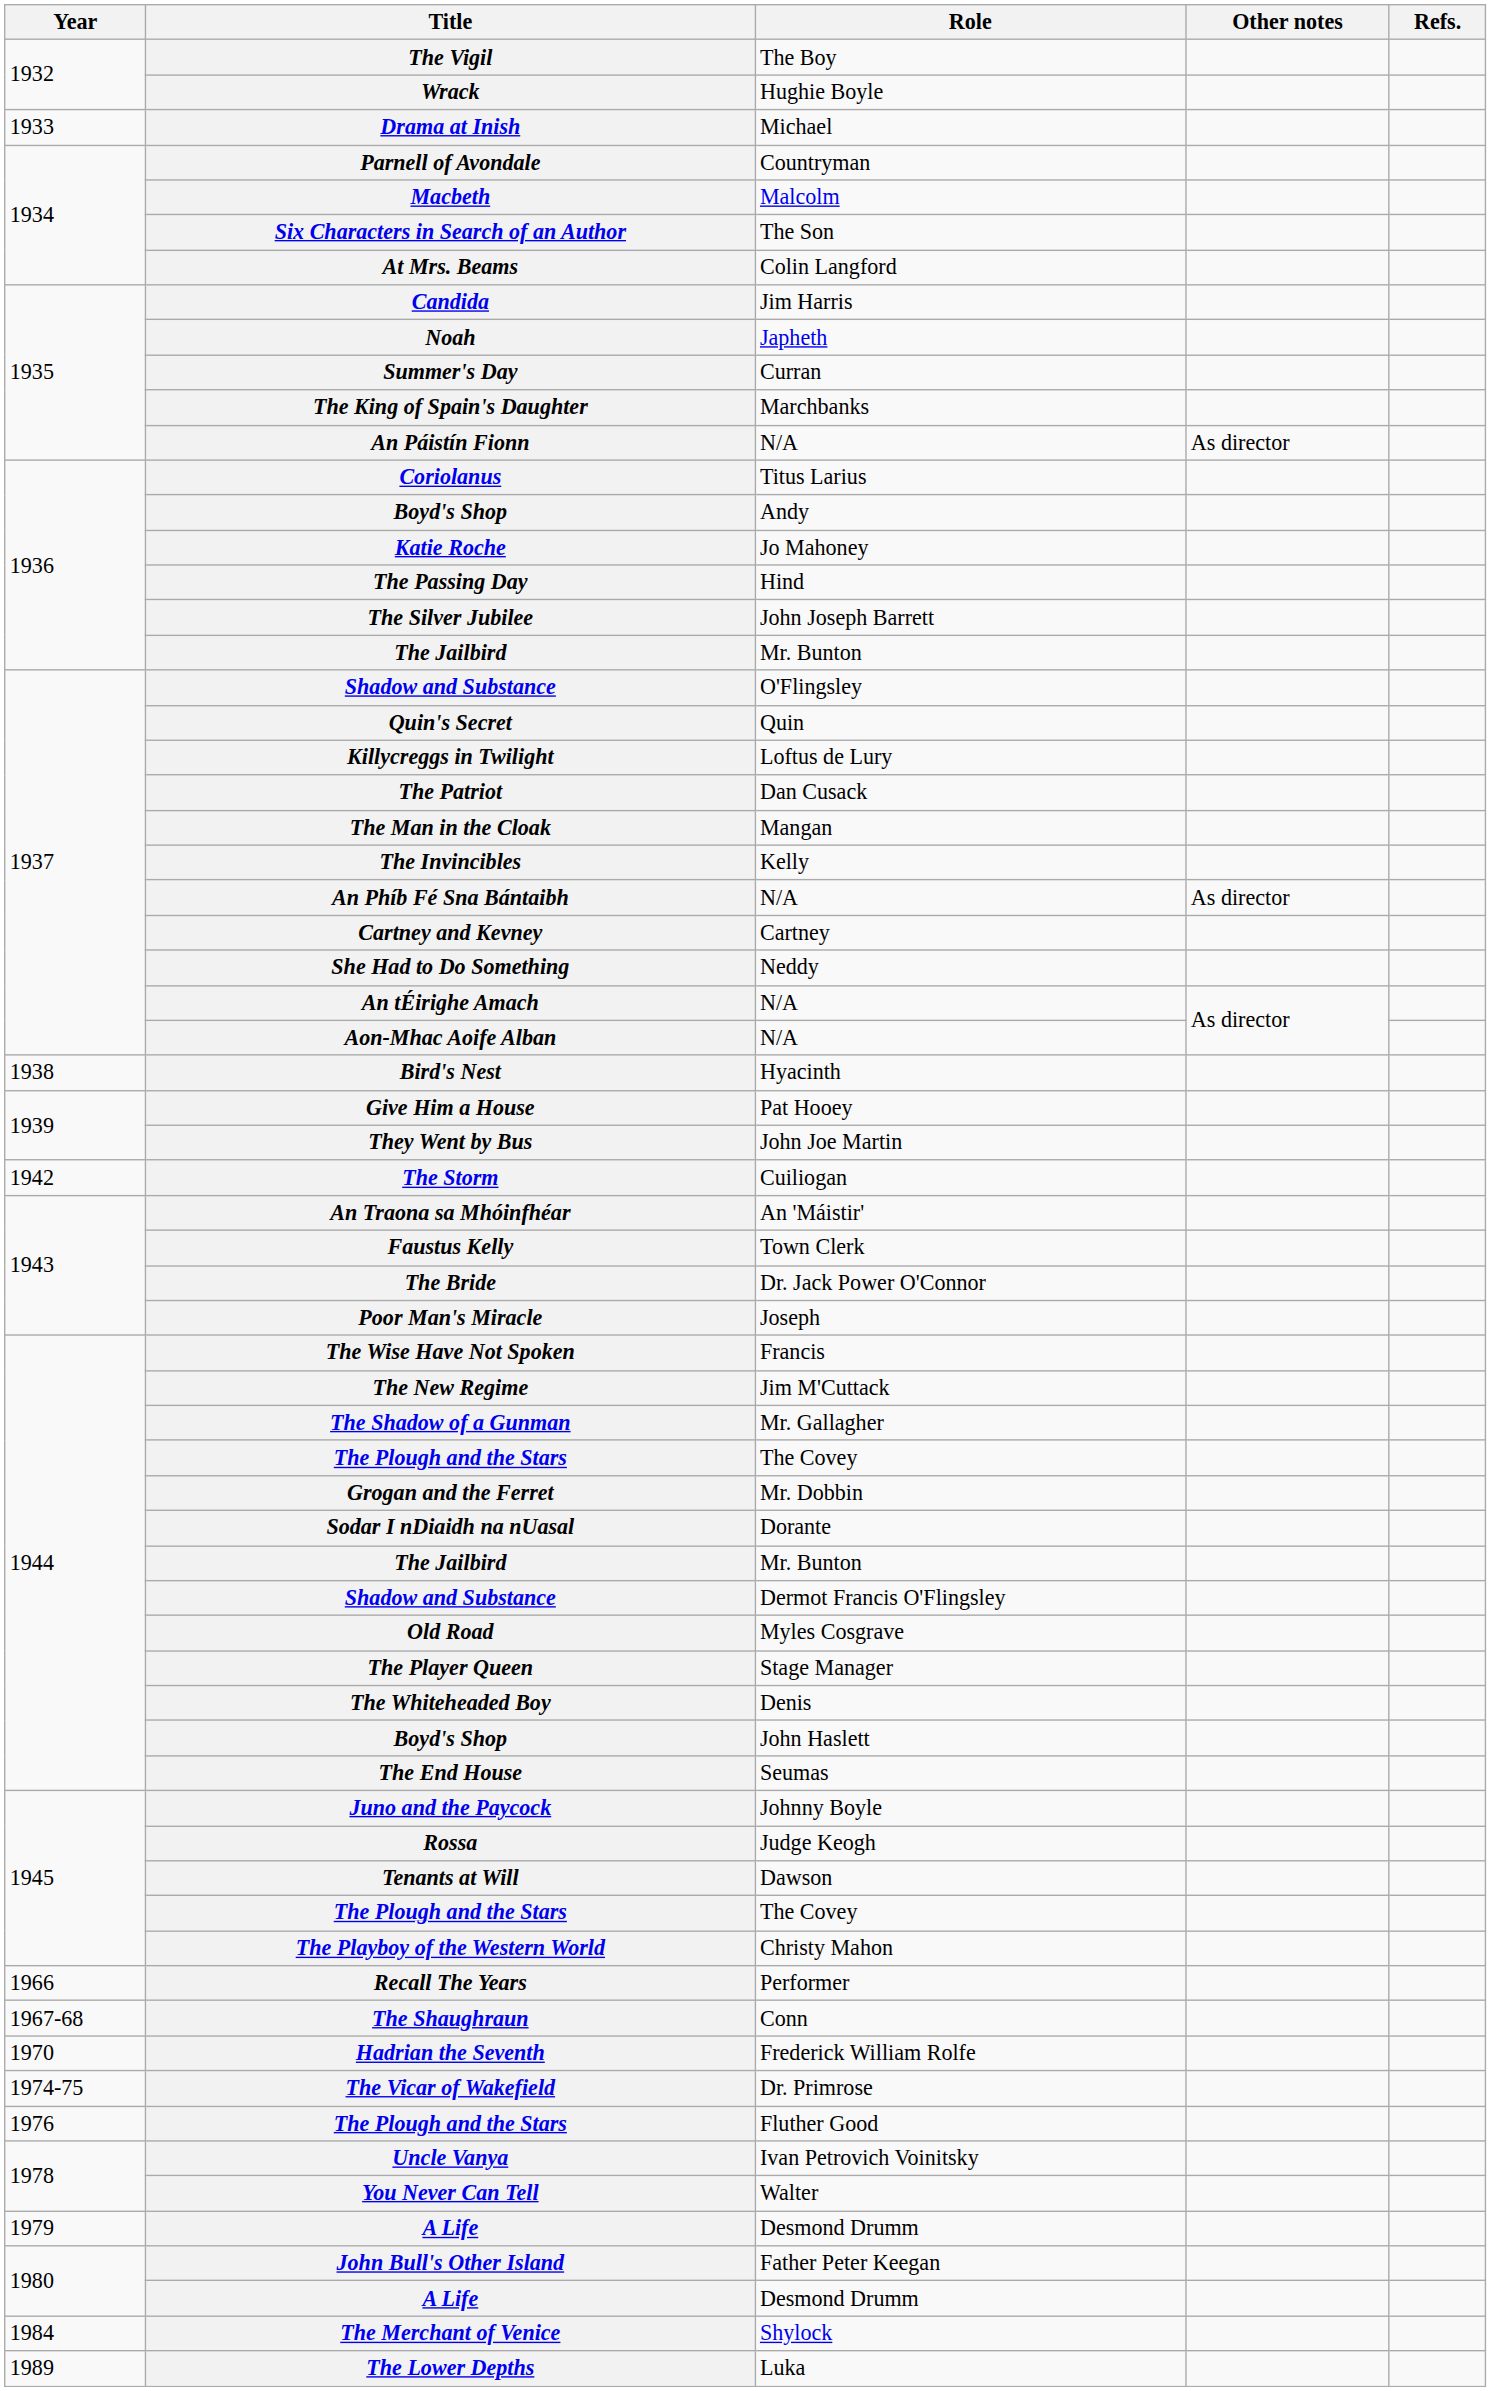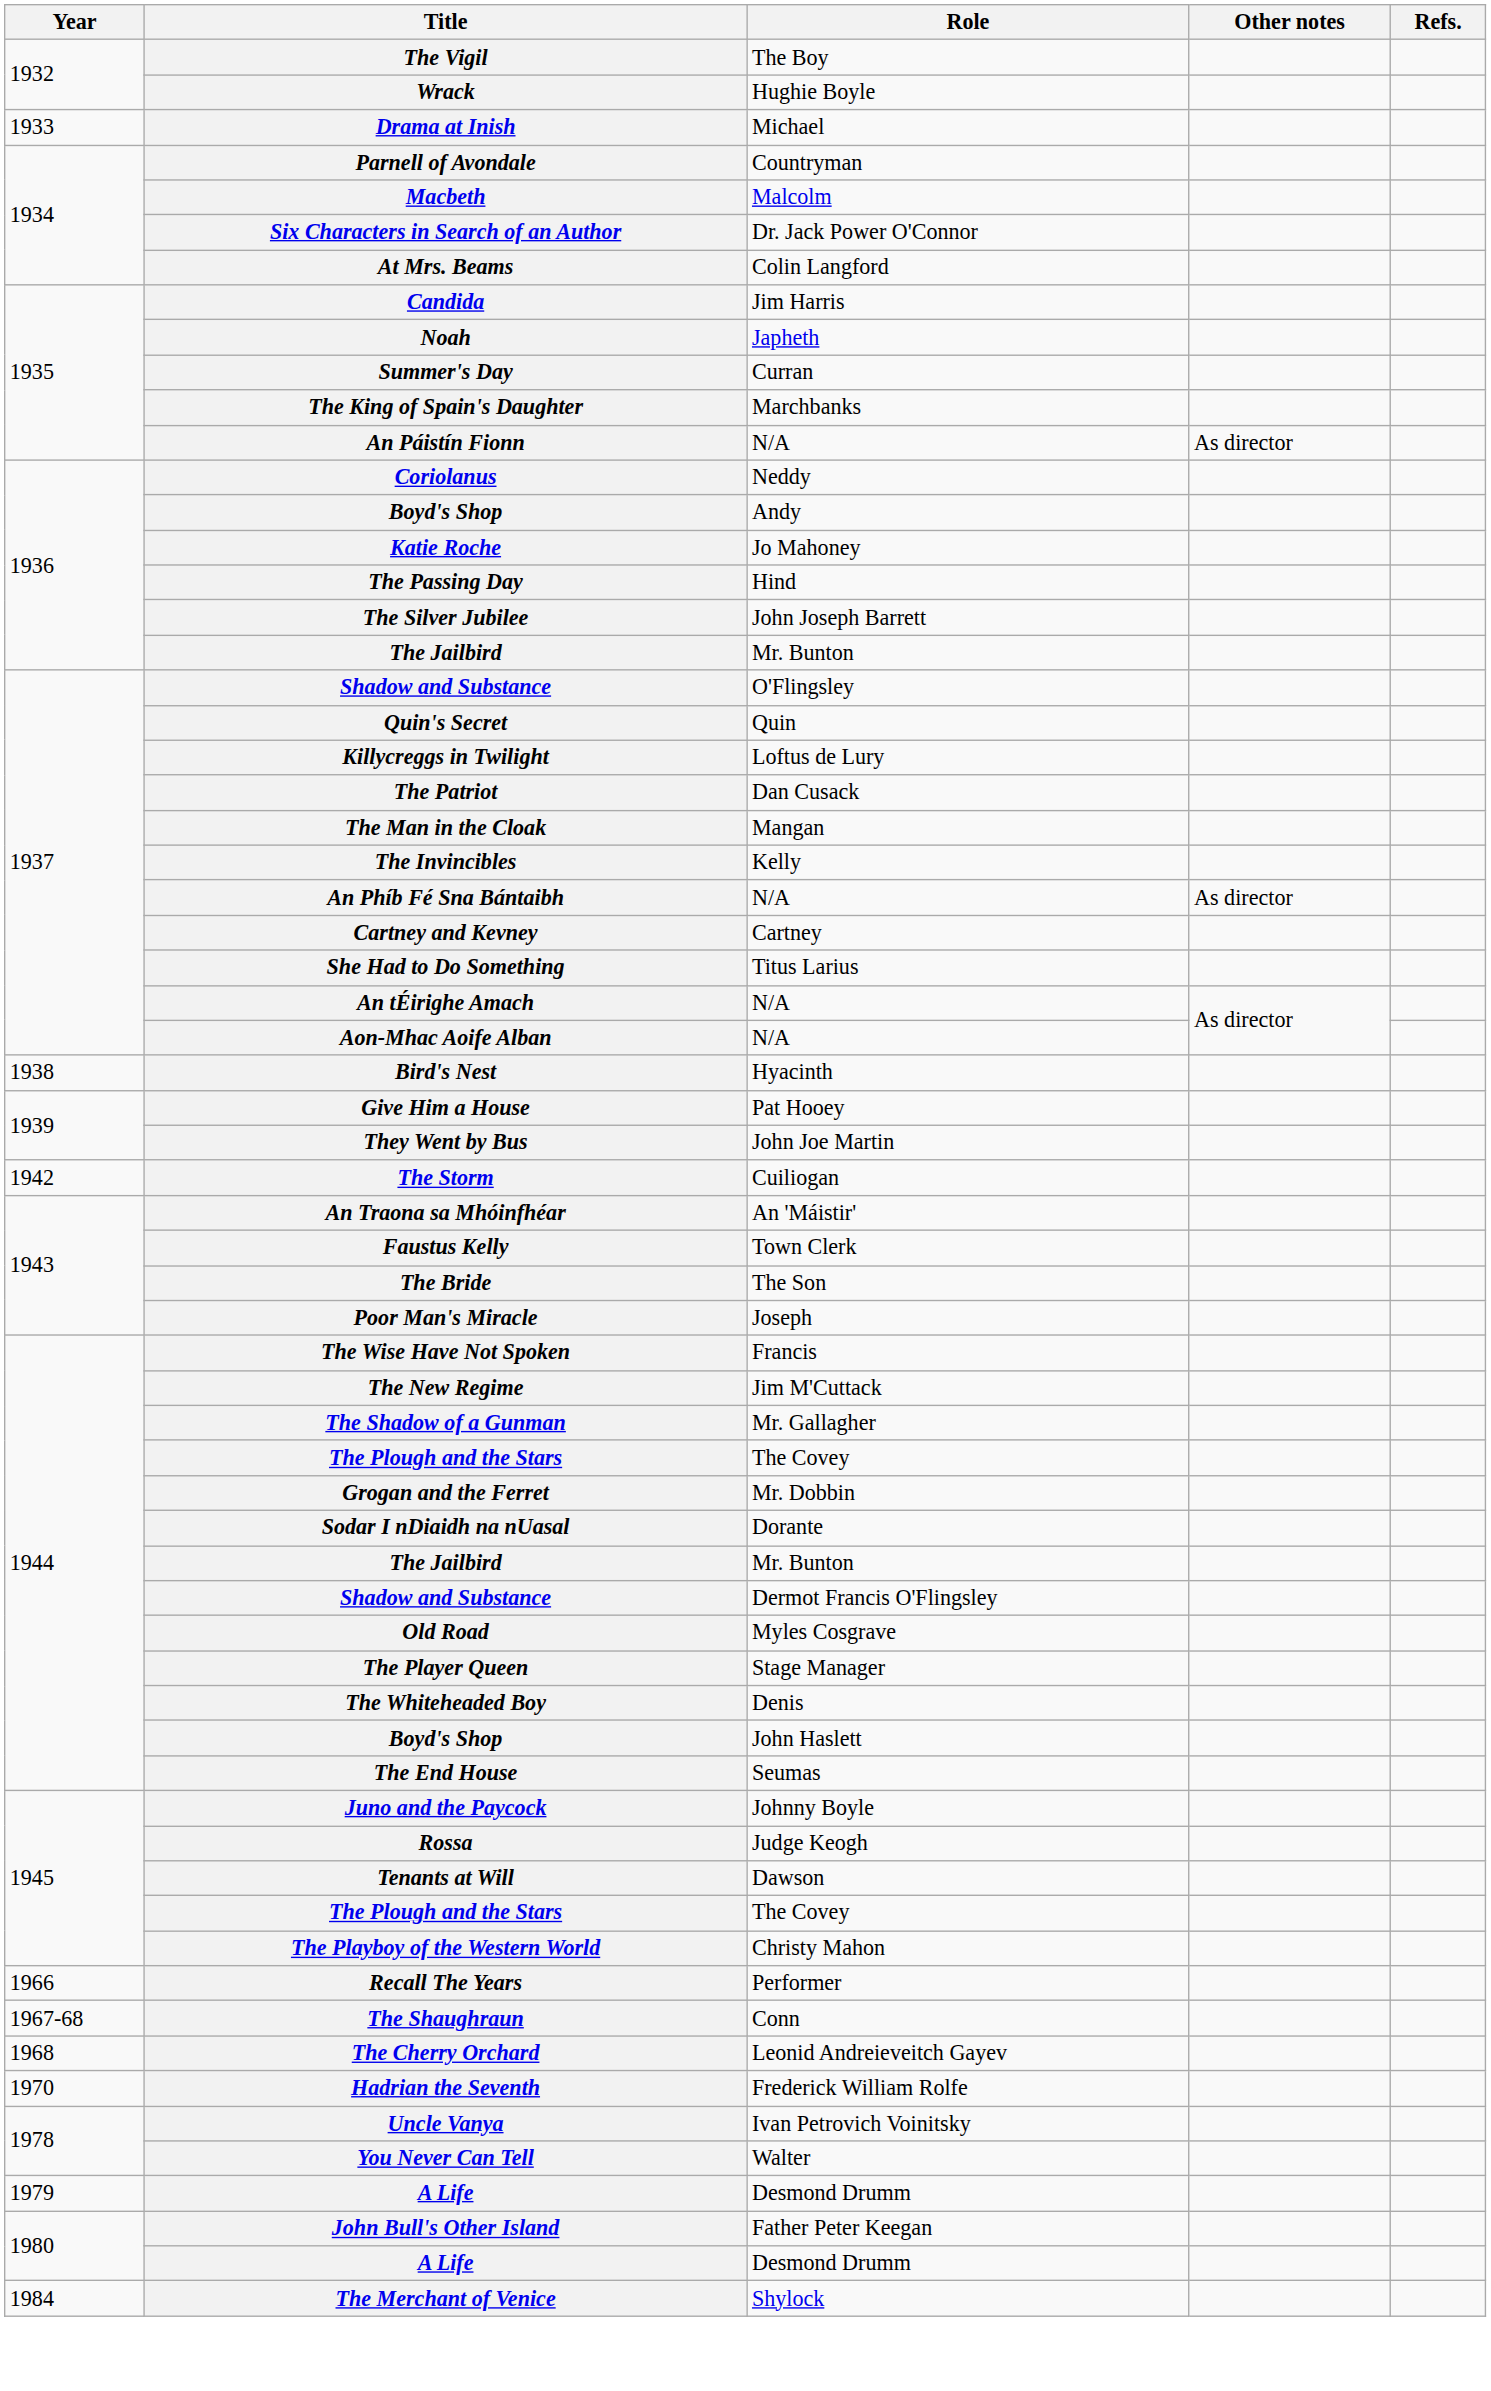 <table class="wikitable plainrowheaders sortable" style="margin-right: 0;" width="85%">
 <tr>
 <th scope="col">Year</th>
 <th scope="col">Title</th>
 <th scope="col">Role</th>
 <th scope="col" class="unsortable">Other notes</th>
 <th>Refs.</th>
 </tr>
 <tr>
 <td rowspan="2">1932</td>
 <th scope="row"><em>The Vigil</em></th>
 <td>The Boy</td>
 <td></td>
 <td></td>
 </tr>
 <tr>
 <th scope="row"><em>Wrack</em></th>
 <td>Hughie Boyle</td>
 <td></td>
 <td></td>
 </tr>
 <tr>
 <td>1933</td>
 <th scope="row"><em><a href='#'>Drama at Inish</a></em></th>
 <td>Michael</td>
 <td></td>
 <td></td>
 </tr>
 <tr>
 <td rowspan="4">1934</td>
 <th scope="row"><em>Parnell of Avondale</em></th>
 <td>Countryman</td>
 <td></td>
 <td></td>
 </tr>
 <tr>
 <th scope="row"><em><a href='#'>Macbeth</a></em></th>
 <td><a href='#'>Malcolm</a></td>
 <td></td>
 <td></td>
 </tr>
 <tr>
 <th scope="row"><em><a href='#'>Six Characters in Search of an Author</a></em></th>
-<td>The Son</td>
+<td>Dr. Jack Power O'Connor</td>
 <td></td>
 <td></td>
 </tr>
 <tr>
 <th scope="row"><em>At Mrs. Beams</em></th>
 <td>Colin Langford</td>
 <td></td>
 <td></td>
 </tr>
 <tr>
 <td rowspan="5">1935</td>
 <th scope="row"><a href='#'><em>Candida</em></a></th>
 <td>Jim Harris</td>
 <td></td>
 <td></td>
 </tr>
 <tr>
 <th scope="row"><em>Noah</em></th>
 <td><a href='#'>Japheth</a></td>
 <td></td>
 <td></td>
 </tr>
 <tr>
 <th scope="row"><em>Summer's Day</em></th>
 <td>Curran</td>
 <td></td>
 <td></td>
 </tr>
 <tr>
 <th scope="row"><em>The King of Spain's Daughter</em></th>
 <td>Marchbanks</td>
 <td></td>
 <td></td>
 </tr>
 <tr>
 <th scope="row"><em>An Páistín Fionn</em></th>
 <td>N/A</td>
 <td>As director</td>
 <td></td>
 </tr>
 <tr>
 <td rowspan="6">1936</td>
 <th scope="row"><em><a href='#'>Coriolanus</a></em></th>
-<td>Titus Larius</td>
+<td>Neddy</td>
 <td></td>
 <td></td>
 </tr>
 <tr>
 <th scope="row"><em>Boyd's Shop</em></th>
 <td>Andy</td>
 <td></td>
 <td></td>
 </tr>
 <tr>
 <th scope="row"><em><a href='#'>Katie Roche</a></em></th>
 <td>Jo Mahoney</td>
 <td></td>
 <td></td>
 </tr>
 <tr>
 <th scope="row"><em>The Passing Day</em></th>
 <td>Hind</td>
 <td></td>
 <td></td>
 </tr>
 <tr>
 <th scope="row"><em>The Silver Jubilee</em></th>
 <td>John Joseph Barrett</td>
 <td></td>
 <td></td>
 </tr>
 <tr>
 <th scope="row"><em>The Jailbird</em></th>
 <td>Mr. Bunton</td>
 <td></td>
 <td></td>
 </tr>
 <tr>
 <td rowspan="11">1937</td>
 <th scope="row"><em><a href='#'>Shadow and Substance</a></em></th>
 <td>O'Flingsley</td>
 <td></td>
 <td></td>
 </tr>
 <tr>
 <th scope="row"><em>Quin's Secret</em></th>
 <td>Quin</td>
 <td></td>
 <td></td>
 </tr>
 <tr>
 <th scope="row"><em>Killycreggs in Twilight</em></th>
 <td>Loftus de Lury</td>
 <td></td>
 <td></td>
 </tr>
 <tr>
 <th scope="row"><em>The Patriot</em></th>
 <td>Dan Cusack</td>
 <td></td>
 <td></td>
 </tr>
 <tr>
 <th scope="row"><em>The Man in the Cloak</em></th>
 <td>Mangan</td>
 <td></td>
 <td></td>
 </tr>
 <tr>
 <th scope="row"><em>The Invincibles</em></th>
 <td>Kelly</td>
 <td></td>
 <td></td>
 </tr>
 <tr>
 <th scope="row"><em>An Phíb Fé Sna Bántaibh</em></th>
 <td>N/A</td>
 <td>As director</td>
 <td></td>
 </tr>
 <tr>
 <th scope="row"><em>Cartney and Kevney</em></th>
 <td>Cartney</td>
 <td></td>
 <td></td>
 </tr>
 <tr>
 <th scope="row"><em>She Had to Do Something</em></th>
-<td>Neddy</td>
+<td>Titus Larius</td>
 <td></td>
 <td></td>
 </tr>
 <tr>
 <th scope="row"><em>An tÉirighe Amach</em></th>
 <td>N/A</td>
 <td rowspan="2">As director</td>
 <td></td>
 </tr>
 <tr>
 <th scope="row"><em>Aon-Mhac Aoife Alban</em></th>
 <td>N/A</td>
 <td></td>
 </tr>
 <tr>
 <td>1938</td>
 <th scope="row"><em>Bird's Nest</em></th>
 <td>Hyacinth</td>
 <td></td>
 <td></td>
 </tr>
 <tr>
 <td rowspan="2">1939</td>
 <th scope="row"><em>Give Him a House</em></th>
 <td>Pat Hooey</td>
 <td></td>
 <td></td>
 </tr>
 <tr>
 <th scope="row"><em>They Went by Bus</em></th>
 <td>John Joe Martin</td>
 <td></td>
 <td></td>
 </tr>
 <tr>
 <td>1942</td>
 <th scope="row"><a href='#'><em>The Storm</em></a></th>
 <td>Cuiliogan</td>
 <td></td>
 <td></td>
 </tr>
 <tr>
 <td rowspan="4">1943</td>
 <th scope="row"><em>An Traona sa Mhóinfhéar</em></th>
 <td>An 'Máistir'</td>
 <td></td>
 <td></td>
 </tr>
 <tr>
 <th scope="row"><em>Faustus Kelly</em></th>
 <td>Town Clerk</td>
 <td></td>
 <td></td>
 </tr>
 <tr>
 <th scope="row"><em>The Bride</em></th>
-<td>Dr. Jack Power O'Connor</td>
+<td>The Son</td>
 <td></td>
 <td></td>
 </tr>
 <tr>
 <th scope="row"><em>Poor Man's Miracle</em></th>
 <td>Joseph</td>
 <td></td>
 <td></td>
 </tr>
 <tr>
 <td rowspan="13">1944</td>
 <th scope="row"><em>The Wise Have Not Spoken</em></th>
 <td>Francis</td>
 <td></td>
 <td></td>
 </tr>
 <tr>
 <th scope="row"><em>The New Regime</em></th>
 <td>Jim M'Cuttack</td>
 <td></td>
 <td></td>
 </tr>
 <tr>
 <th scope="row"><em><a href='#'>The Shadow of a Gunman</a></em></th>
 <td>Mr. Gallagher</td>
 <td></td>
 <td></td>
 </tr>
 <tr>
 <th scope="row"><em><a href='#'>The Plough and the Stars</a></em></th>
 <td>The Covey</td>
 <td></td>
 <td></td>
 </tr>
 <tr>
 <th scope="row"><em>Grogan and the Ferret</em></th>
 <td>Mr. Dobbin</td>
 <td></td>
 <td></td>
 </tr>
 <tr>
 <th scope="row"><em>Sodar I nDiaidh na nUasal</em></th>
 <td>Dorante</td>
 <td></td>
 <td></td>
 </tr>
 <tr>
 <th scope="row"><em>The Jailbird</em></th>
 <td>Mr. Bunton</td>
 <td></td>
 <td></td>
 </tr>
 <tr>
 <th scope="row"><em><a href='#'>Shadow and Substance</a></em></th>
 <td>Dermot Francis O'Flingsley</td>
 <td></td>
 <td></td>
 </tr>
 <tr>
 <th scope="row"><em>Old Road</em></th>
 <td>Myles Cosgrave</td>
 <td></td>
 <td></td>
 </tr>
 <tr>
 <th scope="row"><em>The Player Queen</em></th>
 <td>Stage Manager</td>
 <td></td>
 <td></td>
 </tr>
 <tr>
 <th scope="row"><em>The Whiteheaded Boy</em></th>
 <td>Denis</td>
 <td></td>
 <td></td>
 </tr>
 <tr>
 <th scope="row"><em>Boyd's Shop</em></th>
 <td>John Haslett</td>
 <td></td>
 <td></td>
 </tr>
 <tr>
 <th scope="row"><em>The End House</em></th>
 <td>Seumas</td>
 <td></td>
 <td></td>
 </tr>
 <tr>
 <td rowspan="5">1945</td>
 <th scope="row"><em><a href='#'>Juno and the Paycock</a></em></th>
 <td>Johnny Boyle</td>
 <td></td>
 <td></td>
 </tr>
 <tr>
 <th scope="row"><em>Rossa</em></th>
 <td>Judge Keogh</td>
 <td></td>
 <td></td>
 </tr>
 <tr>
 <th scope="row"><em>Tenants at Will</em></th>
 <td>Dawson</td>
 <td></td>
 <td></td>
 </tr>
 <tr>
 <th scope="row"><em><a href='#'>The Plough and the Stars</a></em></th>
 <td>The Covey</td>
 <td></td>
 <td></td>
 </tr>
 <tr>
 <th scope="row"><em><a href='#'>The Playboy of the Western World</a></em></th>
 <td>Christy Mahon</td>
 <td></td>
 <td></td>
 </tr>
 <tr>
 <td>1966</td>
 <th scope="row"><em>Recall The Years</em></th>
 <td>Performer</td>
 <td></td>
 <td></td>
 </tr>
 <tr>
 <td>1967-68</td>
 <th scope="row"><em><a href='#'>The Shaughraun</a></em></th>
 <td>Conn</td>
 <td></td>
 <td></td>
 </tr>
 <tr>
-<td>1970</td>
-<th scope="row"><em><a href='#'>Hadrian the Seventh</a></em></th>
-<td>Frederick William Rolfe</td>
+<td>1968</td>
+<th scope="row"><em><a href='#'>The Cherry Orchard</a></em></th>
+<td>Leonid Andreieveitch Gayev</td>
 <td></td>
 <td></td>
 </tr>
 <tr>
-<td>1974-75</td>
-<th scope="row"><em><a href='#'>The Vicar of Wakefield</a></em></th>
-<td>Dr. Primrose</td>
-<td></td>
-<td></td>
-</tr>
-<tr>
-<td>1976</td>
-<th scope="row"><em><a href='#'>The Plough and the Stars</a></em></th>
-<td>Fluther Good</td>
+<td>1970</td>
+<th scope="row"><em><a href='#'>Hadrian the Seventh</a></em></th>
+<td>Frederick William Rolfe</td>
 <td></td>
 <td></td>
 </tr>
 <tr>
 <td rowspan="2">1978</td>
 <th scope="row"><em><a href='#'>Uncle Vanya</a></em></th>
 <td>Ivan Petrovich Voinitsky</td>
 <td></td>
 <td></td>
 </tr>
 <tr>
 <th scope="row"><a href='#'><em>You Never Can Tell</em></a></th>
 <td>Walter</td>
 <td></td>
 <td></td>
 </tr>
 <tr>
 <td>1979</td>
 <th scope="row"><a href='#'><em>A Life</em></a></th>
 <td>Desmond Drumm</td>
 <td></td>
 <td></td>
 </tr>
 <tr>
 <td rowspan="2">1980</td>
 <th scope="row"><em><a href='#'>John Bull's Other Island</a></em></th>
 <td>Father Peter Keegan</td>
 <td></td>
 <td></td>
 </tr>
 <tr>
 <th scope="row"><a href='#'><em>A Life</em></a></th>
 <td>Desmond Drumm</td>
 <td></td>
 <td></td>
 </tr>
 <tr>
 <td>1984</td>
 <th scope="row"><em><a href='#'>The Merchant of Venice</a></em></th>
 <td><a href='#'>Shylock</a></td>
 <td></td>
 <td></td>
 </tr>
-<tr>
-<td>1989</td>
-<th scope="row"><em><a href='#'>The Lower Depths</a></em></th>
-<td>Luka</td>
-<td></td>
-<td></td>
-</tr>
 </table>
